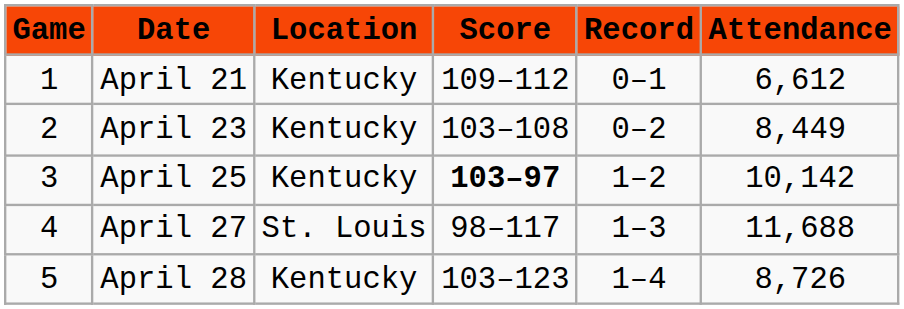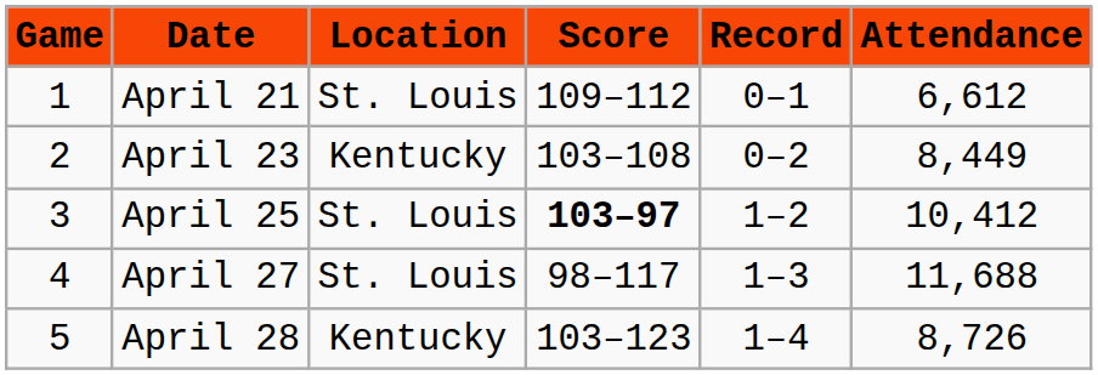 <table class="wikitable" style="text-align:center">
 <tr>
 <th style="background:#F74606;">Game</th>
 <th style="background:#F74606;">Date</th>
 <th style="background:#F74606;">Location</th>
 <th style="background:#F74606;">Score</th>
 <th style="background:#F74606;">Record</th>
 <th style="background:#F74606;">Attendance</th>
 </tr>
 <tr>
 <td>1</td>
 <td>April 21</td>
-<td>Kentucky</td>
+<td>St. Louis</td>
 <td>109–112</td>
 <td>0–1</td>
 <td>6,612</td>
 </tr>
 <tr>
 <td>2</td>
 <td>April 23</td>
 <td>Kentucky</td>
 <td>103–108</td>
 <td>0–2</td>
 <td>8,449</td>
 </tr>
 <tr>
 <td>3</td>
 <td>April 25</td>
-<td>Kentucky</td>
+<td>St. Louis</td>
 <td><strong>103–97</strong></td>
 <td>1–2</td>
-<td>10,142</td>
+<td>10,412</td>
 </tr>
 <tr>
 <td>4</td>
 <td>April 27</td>
 <td>St. Louis</td>
 <td>98–117</td>
 <td>1–3</td>
 <td>11,688</td>
 </tr>
 <tr>
 <td>5</td>
 <td>April 28</td>
 <td>Kentucky</td>
 <td>103–123</td>
 <td>1–4</td>
 <td>8,726</td>
 </tr>
 </table>
